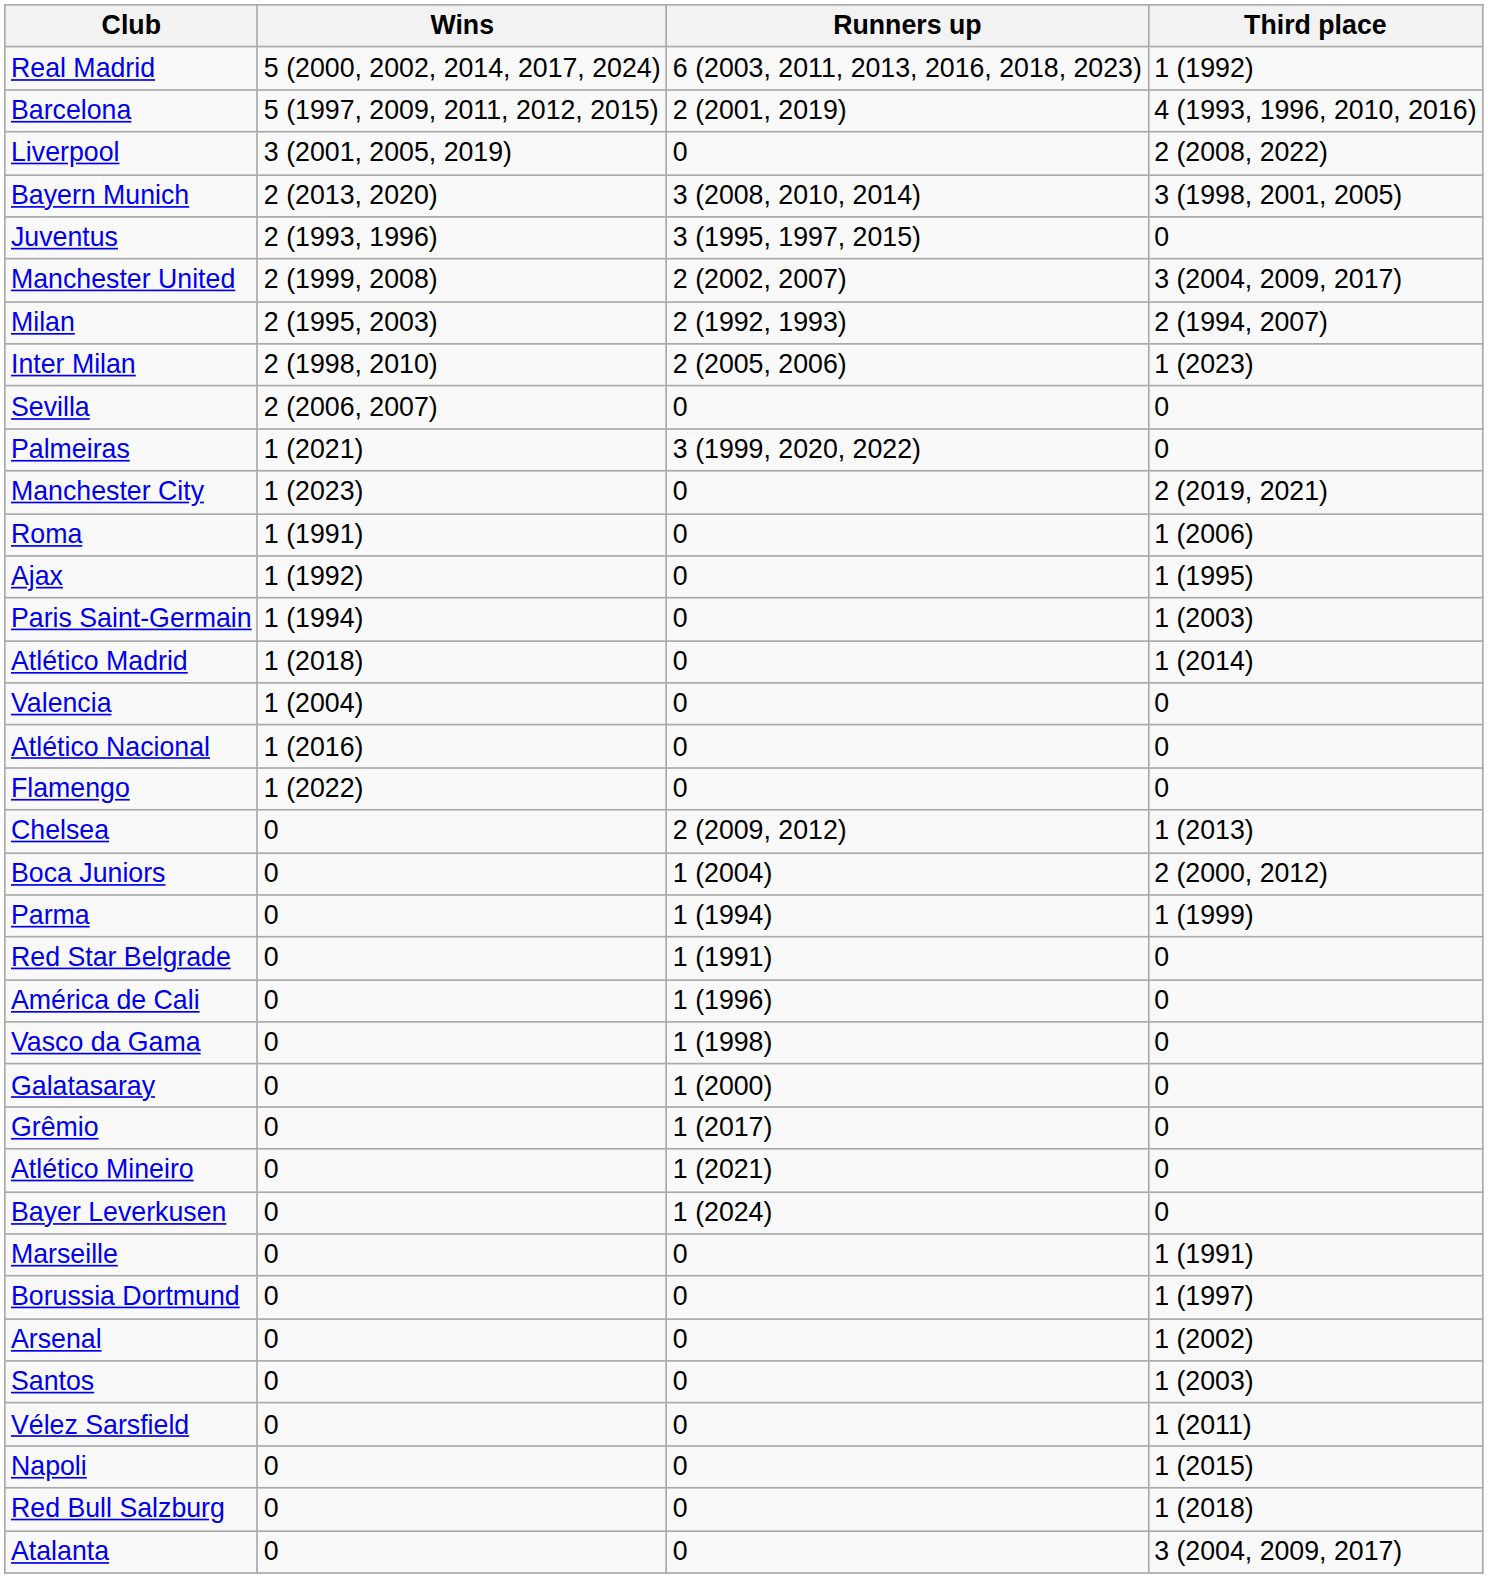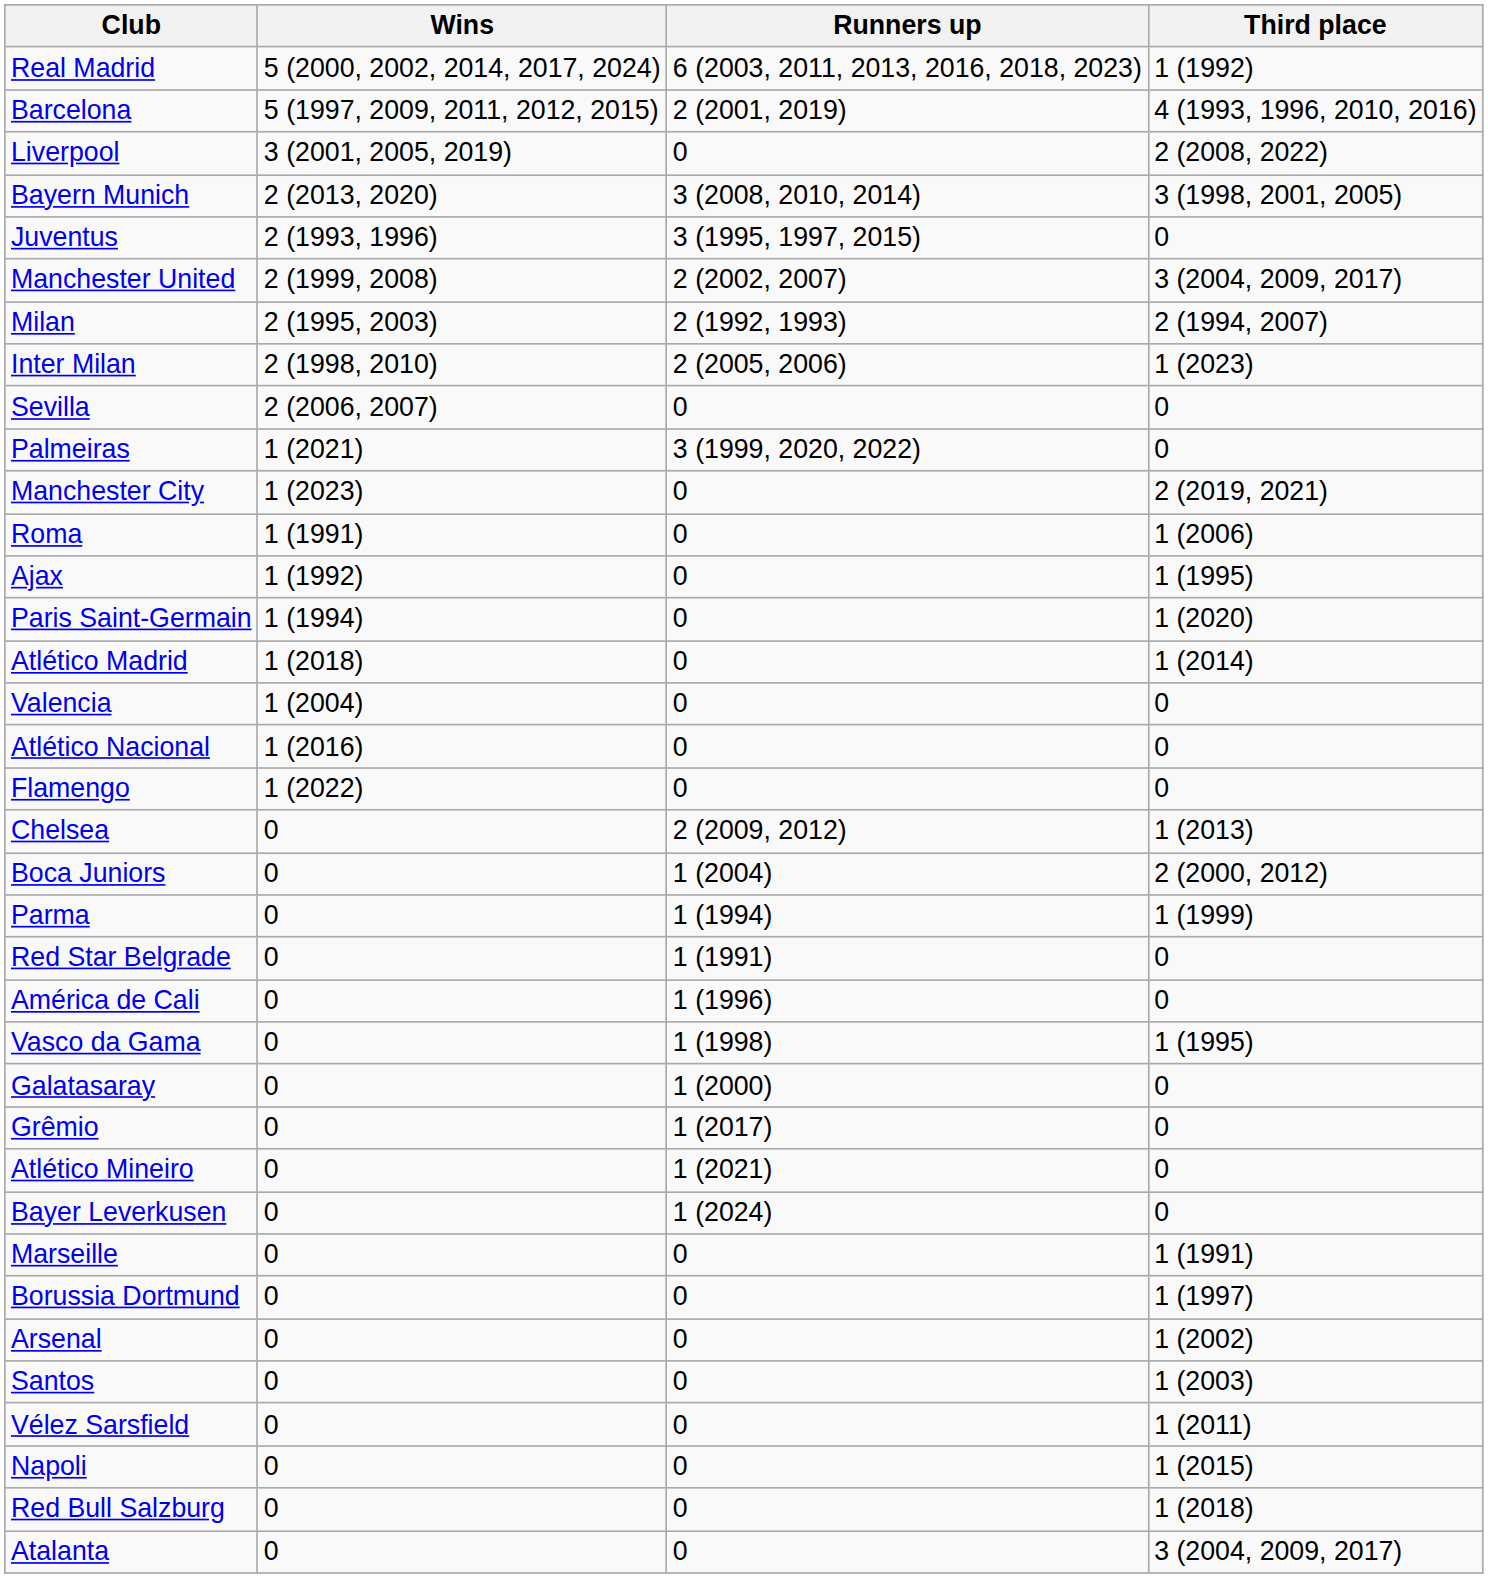 <table class="wikitable sortable">
 <tr>
 <th>Club</th>
 <th>Wins</th>
 <th>Runners up</th>
 <th>Third place</th>
 </tr>
 <tr>
 <td> <a href='#'>Real Madrid</a></td>
 <td>5 (2000, 2002, 2014, 2017, 2024)</td>
 <td>6 (2003, 2011, 2013, 2016, 2018, 2023)</td>
 <td>1 (1992)</td>
 </tr>
 <tr>
 <td> <a href='#'>Barcelona</a></td>
 <td>5 (1997, 2009, 2011, 2012, 2015)</td>
 <td>2 (2001, 2019)</td>
 <td>4 (1993, 1996, 2010, 2016)</td>
 </tr>
 <tr>
 <td> <a href='#'>Liverpool</a></td>
 <td>3 (2001, 2005, 2019)</td>
 <td>0</td>
 <td>2 (2008, 2022)</td>
 </tr>
 <tr>
 <td> <a href='#'>Bayern Munich</a></td>
 <td>2 (2013, 2020)</td>
 <td>3 (2008, 2010, 2014)</td>
 <td>3 (1998, 2001, 2005)</td>
 </tr>
 <tr>
 <td> <a href='#'>Juventus</a></td>
 <td>2 (1993, 1996)</td>
 <td>3 (1995, 1997, 2015)</td>
 <td>0</td>
 </tr>
 <tr>
 <td> <a href='#'>Manchester United</a></td>
 <td>2 (1999, 2008)</td>
 <td>2 (2002, 2007)</td>
 <td>3 (2004, 2009, 2017)</td>
 </tr>
 <tr>
 <td> <a href='#'>Milan</a></td>
 <td>2 (1995, 2003)</td>
 <td>2 (1992, 1993)</td>
 <td>2 (1994, 2007)</td>
 </tr>
 <tr>
 <td> <a href='#'>Inter Milan</a></td>
 <td>2 (1998, 2010)</td>
 <td>2 (2005, 2006)</td>
 <td>1 (2023)</td>
 </tr>
 <tr>
 <td> <a href='#'>Sevilla</a></td>
 <td>2 (2006, 2007)</td>
 <td>0</td>
 <td>0</td>
 </tr>
 <tr>
 <td> <a href='#'>Palmeiras</a></td>
 <td>1 (2021)</td>
 <td>3 (1999, 2020, 2022)</td>
 <td>0</td>
 </tr>
 <tr>
 <td> <a href='#'>Manchester City</a></td>
 <td>1 (2023)</td>
 <td>0</td>
 <td>2 (2019, 2021)</td>
 </tr>
 <tr>
 <td> <a href='#'>Roma</a></td>
 <td>1 (1991)</td>
 <td>0</td>
 <td>1 (2006)</td>
 </tr>
 <tr>
 <td> <a href='#'>Ajax</a></td>
 <td>1 (1992)</td>
 <td>0</td>
 <td>1 (1995)</td>
 </tr>
 <tr>
 <td> <a href='#'>Paris Saint-Germain</a></td>
 <td>1 (1994)</td>
 <td>0</td>
-<td>1 (2003)</td>
+<td>1 (2020)</td>
 </tr>
 <tr>
 <td> <a href='#'>Atlético Madrid</a></td>
 <td>1 (2018)</td>
 <td>0</td>
 <td>1 (2014)</td>
 </tr>
 <tr>
 <td> <a href='#'>Valencia</a></td>
 <td>1 (2004)</td>
 <td>0</td>
 <td>0</td>
 </tr>
 <tr>
 <td> <a href='#'>Atlético Nacional</a></td>
 <td>1 (2016)</td>
 <td>0</td>
 <td>0</td>
 </tr>
 <tr>
 <td> <a href='#'>Flamengo</a></td>
 <td>1 (2022)</td>
 <td>0</td>
 <td>0</td>
 </tr>
 <tr>
 <td> <a href='#'>Chelsea</a></td>
 <td>0</td>
 <td>2 (2009, 2012)</td>
 <td>1 (2013)</td>
 </tr>
 <tr>
 <td> <a href='#'>Boca Juniors</a></td>
 <td>0</td>
 <td>1 (2004)</td>
 <td>2 (2000, 2012)</td>
 </tr>
 <tr>
 <td> <a href='#'>Parma</a></td>
 <td>0</td>
 <td>1 (1994)</td>
 <td>1 (1999)</td>
 </tr>
 <tr>
 <td> <a href='#'>Red Star Belgrade</a></td>
 <td>0</td>
 <td>1 (1991)</td>
 <td>0</td>
 </tr>
 <tr>
 <td> <a href='#'>América de Cali</a></td>
 <td>0</td>
 <td>1 (1996)</td>
 <td>0</td>
 </tr>
 <tr>
 <td> <a href='#'>Vasco da Gama</a></td>
 <td>0</td>
 <td>1 (1998)</td>
-<td>0</td>
+<td>1 (1995)</td>
 </tr>
 <tr>
 <td> <a href='#'>Galatasaray</a></td>
 <td>0</td>
 <td>1 (2000)</td>
 <td>0</td>
 </tr>
 <tr>
 <td> <a href='#'>Grêmio</a></td>
 <td>0</td>
 <td>1 (2017)</td>
 <td>0</td>
 </tr>
 <tr>
 <td> <a href='#'>Atlético Mineiro</a></td>
 <td>0</td>
 <td>1 (2021)</td>
 <td>0</td>
 </tr>
 <tr>
 <td> <a href='#'>Bayer Leverkusen</a></td>
 <td>0</td>
 <td>1 (2024)</td>
 <td>0</td>
 </tr>
 <tr>
 <td> <a href='#'>Marseille</a></td>
 <td>0</td>
 <td>0</td>
 <td>1 (1991)</td>
 </tr>
 <tr>
 <td> <a href='#'>Borussia Dortmund</a></td>
 <td>0</td>
 <td>0</td>
 <td>1 (1997)</td>
 </tr>
 <tr>
 <td> <a href='#'>Arsenal</a></td>
 <td>0</td>
 <td>0</td>
 <td>1 (2002)</td>
 </tr>
 <tr>
 <td> <a href='#'>Santos</a></td>
 <td>0</td>
 <td>0</td>
 <td>1 (2003)</td>
 </tr>
 <tr>
 <td> <a href='#'>Vélez Sarsfield</a></td>
 <td>0</td>
 <td>0</td>
 <td>1 (2011)</td>
 </tr>
 <tr>
 <td> <a href='#'>Napoli</a></td>
 <td>0</td>
 <td>0</td>
 <td>1 (2015)</td>
 </tr>
 <tr>
 <td> <a href='#'>Red Bull Salzburg</a></td>
 <td>0</td>
 <td>0</td>
 <td>1 (2018)</td>
 </tr>
 <tr>
 <td> <a href='#'>Atalanta</a></td>
 <td>0</td>
 <td>0</td>
 <td>3 (2004, 2009, 2017)</td>
 </tr>
 </table>
